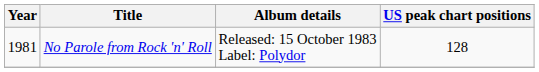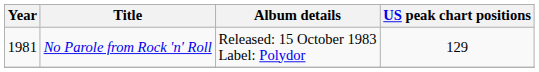 <table class="wikitable">
 <tr>
 <th>Year</th>
 <th>Title</th>
 <th>Album details</th>
 <th><a href='#'>US</a> peak chart positions</th>
 </tr>
 <tr>
 <td>1981</td>
 <td><em><a href='#'>No Parole from Rock 'n' Roll</a></em></td>
 <td>Released: 15 October 1983<br>Label: <a href='#'>Polydor</a></td>
-<td style="text-align:center;">128</td>
+<td style="text-align:center;">129</td>
 </tr>
 <tr>
 </tr>
 </table>
